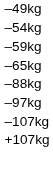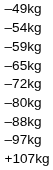 <table>
 <tr>
 <td>–49kg</td>
 <td></td>
 <td></td>
 <td></td>
 </tr>
 <tr>
 <td>–54kg</td>
 <td></td>
 <td></td>
 <td></td>
 </tr>
 <tr>
 <td>–59kg</td>
 <td></td>
 <td></td>
 <td></td>
 </tr>
 <tr>
 <td>–65kg</td>
 <td></td>
 <td></td>
 <td></td>
 </tr>
 <tr>
+<td>–72kg</td>
+<td></td>
+<td></td>
+<td></td>
+</tr>
+<tr>
+<td>–80kg</td>
+<td></td>
+<td></td>
+<td></td>
+</tr>
+<tr>
 <td>–88kg</td>
 <td></td>
 <td></td>
 <td></td>
 </tr>
 <tr>
 <td>–97kg</td>
 <td></td>
 <td></td>
 <td></td>
 </tr>
 <tr>
-<td>–107kg</td>
-<td></td>
-<td></td>
-<td></td>
-</tr>
-<tr>
 <td>+107kg</td>
 <td></td>
 <td></td>
 <td></td>
 </tr>
 </table>
